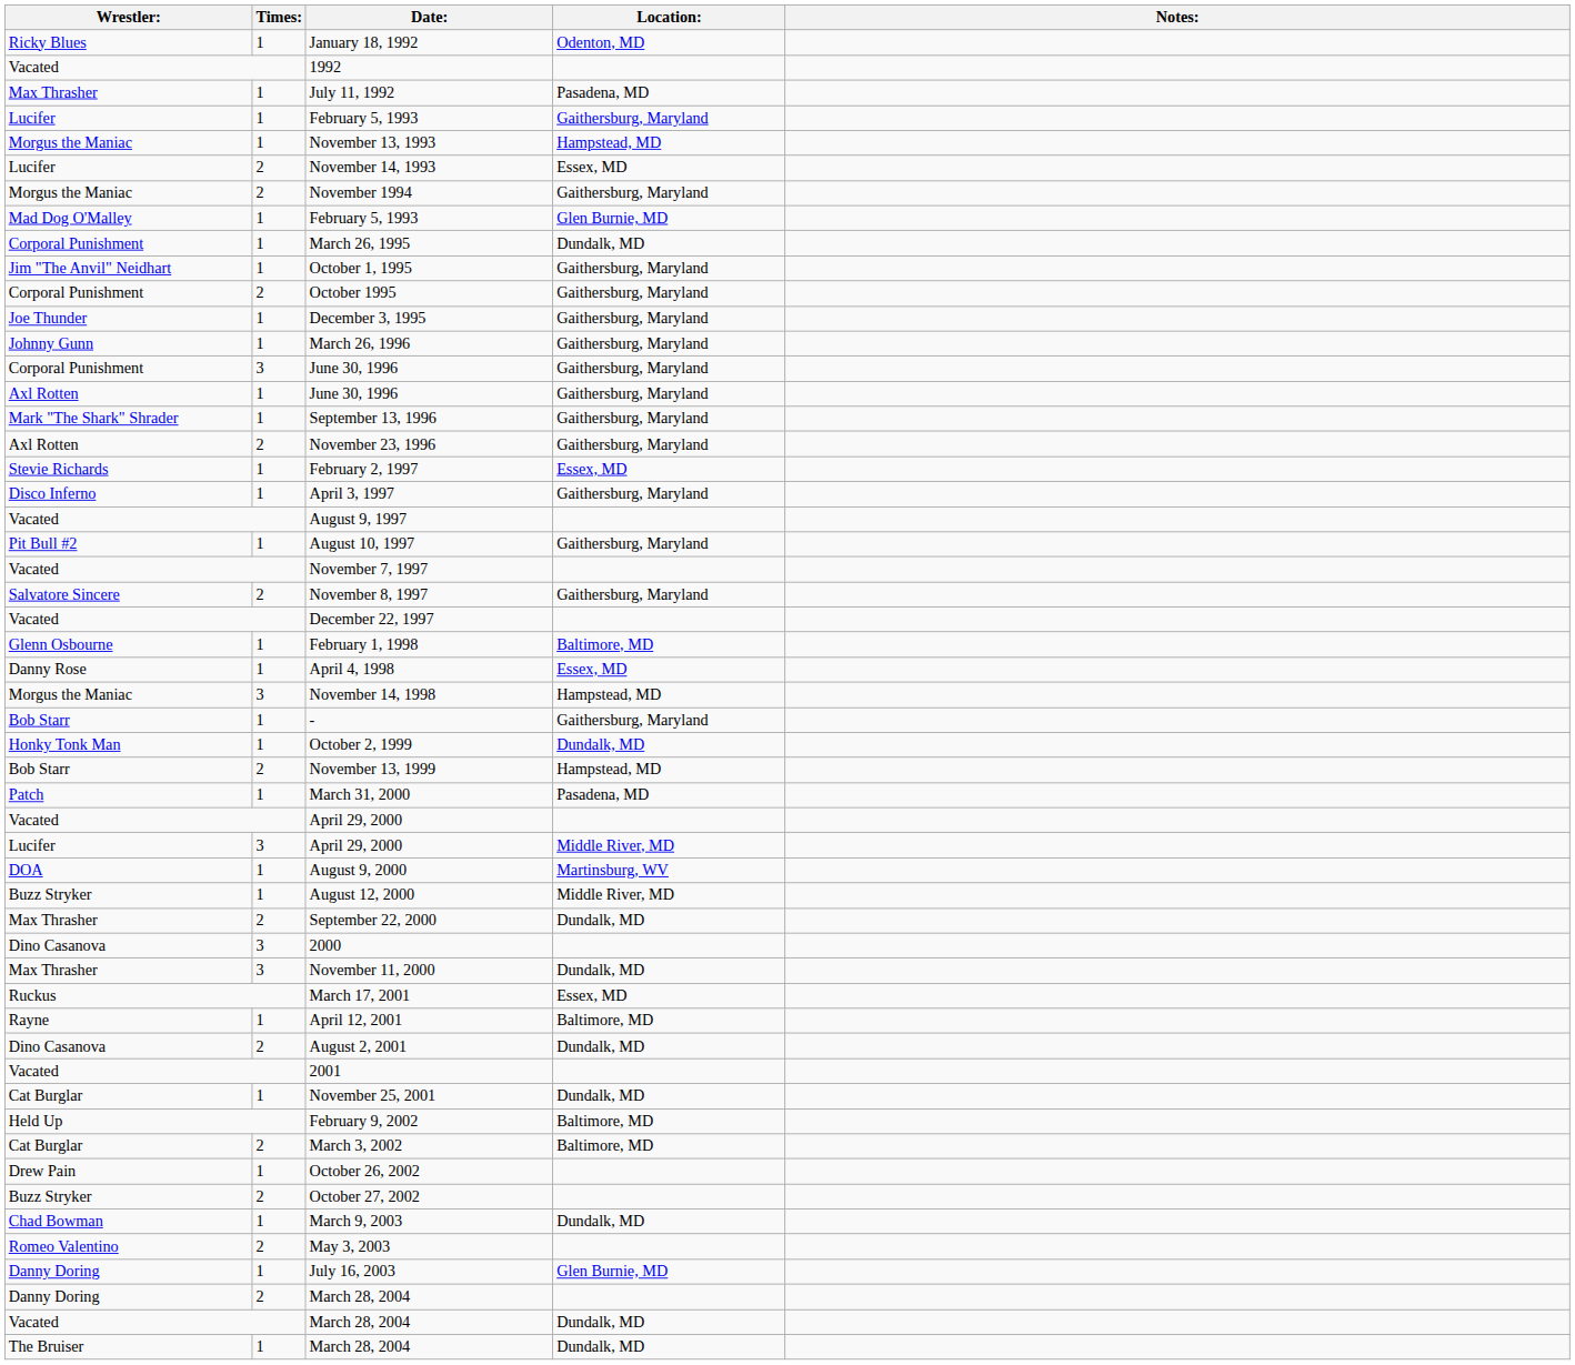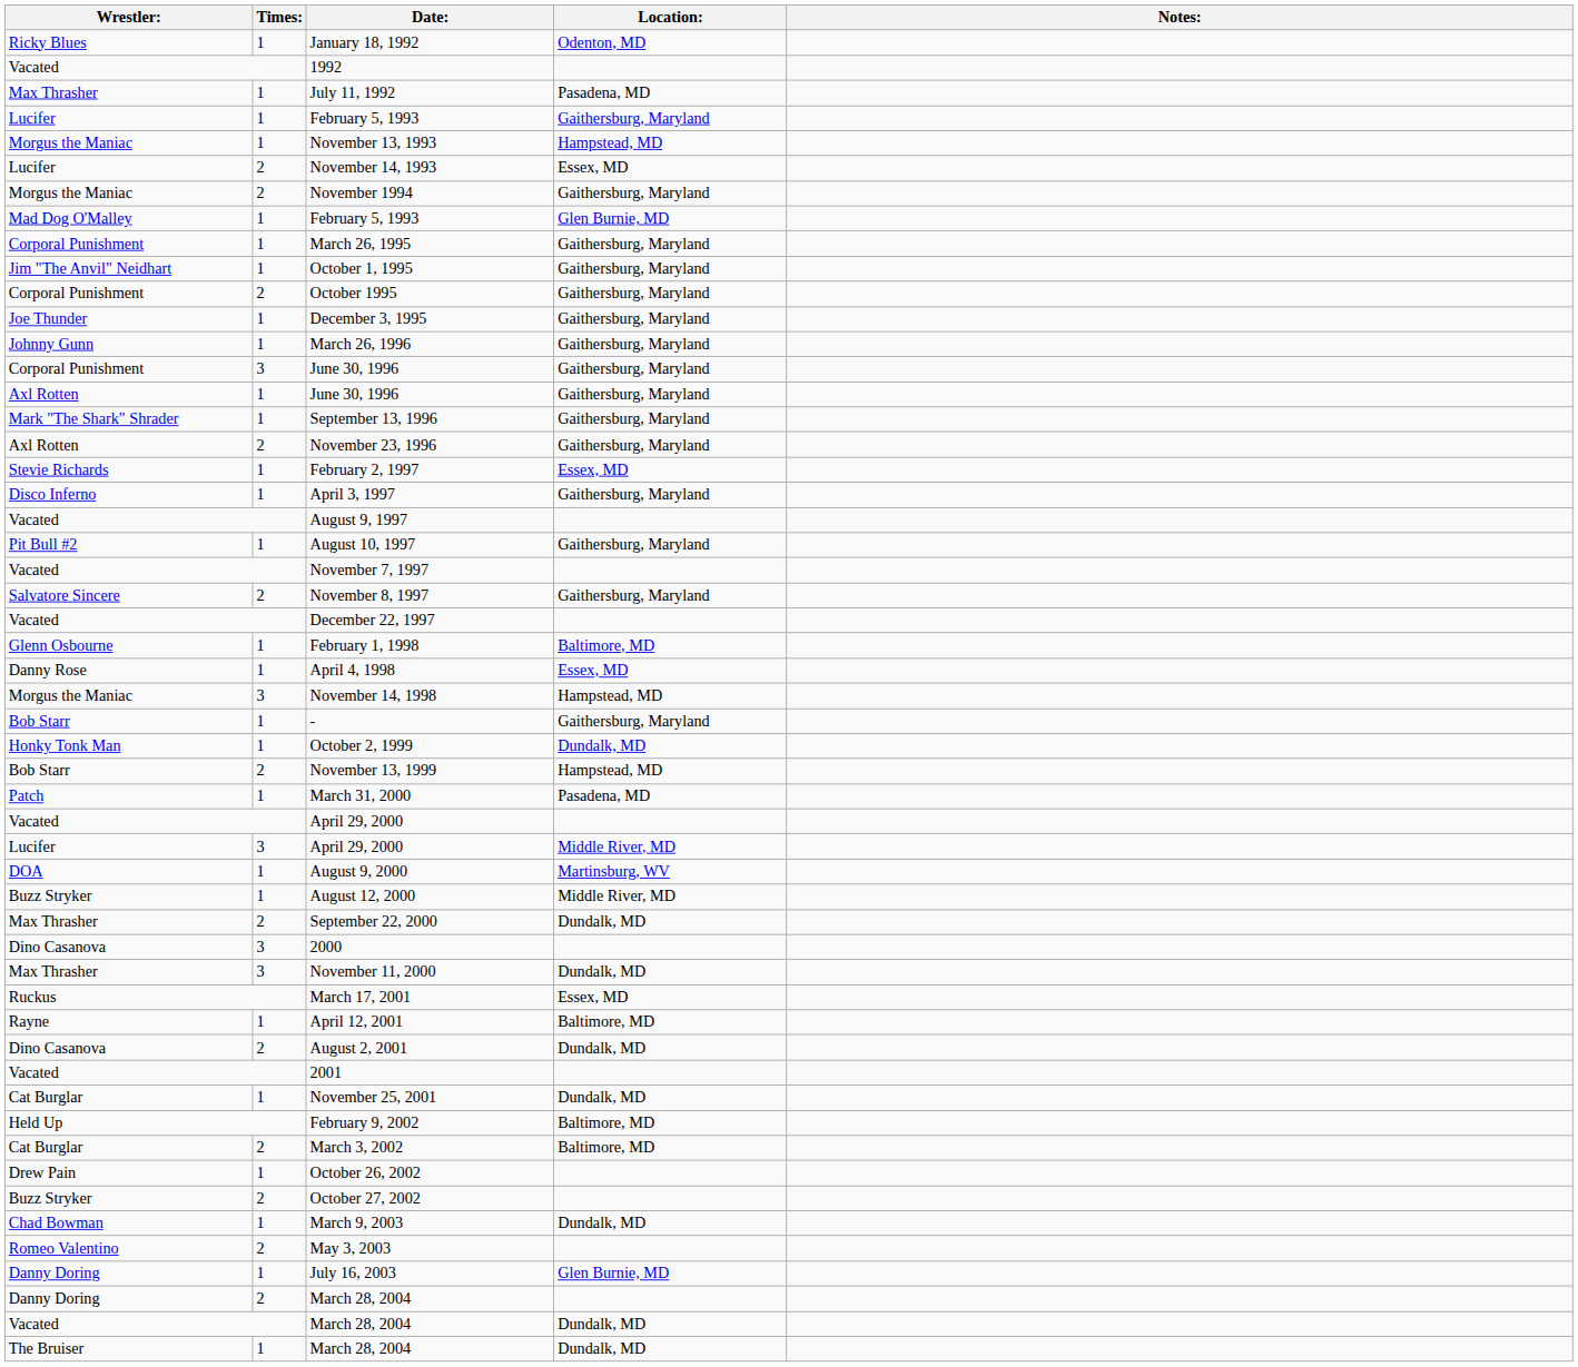 <table class="wikitable" width=100%>
 <tr>
 <th width=16%>Wrestler:</th>
 <th width=1%>Times:</th>
 <th width=16%>Date:</th>
 <th width=15%>Location:</th>
 <th width=51%>Notes:</th>
 </tr>
 <tr>
 <td><a href='#'>Ricky Blues</a></td>
 <td>1</td>
 <td>January 18, 1992</td>
 <td><a href='#'>Odenton, MD</a></td>
 <td></td>
 </tr>
 <tr>
 <td colspan=2>Vacated</td>
 <td>1992</td>
 <td></td>
 <td></td>
 </tr>
 <tr>
 <td><a href='#'>Max Thrasher</a></td>
 <td>1</td>
 <td>July 11, 1992</td>
 <td>Pasadena, MD</td>
 <td></td>
 </tr>
 <tr>
 <td><a href='#'>Lucifer</a></td>
 <td>1</td>
 <td>February 5, 1993</td>
 <td><a href='#'>Gaithersburg, Maryland</a></td>
 <td></td>
 </tr>
 <tr>
 <td><a href='#'>Morgus the Maniac</a></td>
 <td>1</td>
 <td>November 13, 1993</td>
 <td><a href='#'>Hampstead, MD</a></td>
 <td></td>
 </tr>
 <tr>
 <td>Lucifer</td>
 <td>2</td>
 <td>November 14, 1993</td>
 <td>Essex, MD</td>
 <td></td>
 </tr>
 <tr>
 <td>Morgus the Maniac</td>
 <td>2</td>
 <td>November 1994</td>
 <td>Gaithersburg, Maryland</td>
 <td></td>
 </tr>
 <tr>
 <td><a href='#'>Mad Dog O'Malley</a></td>
 <td>1</td>
 <td>February 5, 1993</td>
 <td><a href='#'>Glen Burnie, MD</a></td>
 <td></td>
 </tr>
 <tr>
 <td><a href='#'>Corporal Punishment</a></td>
 <td>1</td>
 <td>March 26, 1995</td>
-<td>Dundalk, MD</td>
+<td>Gaithersburg, Maryland</td>
 <td></td>
 </tr>
 <tr>
 <td><a href='#'>Jim "The Anvil" Neidhart</a></td>
 <td>1</td>
 <td>October 1, 1995</td>
 <td>Gaithersburg, Maryland</td>
 <td></td>
 </tr>
 <tr>
 <td>Corporal Punishment</td>
 <td>2</td>
 <td>October 1995</td>
 <td>Gaithersburg, Maryland</td>
 <td></td>
 </tr>
 <tr>
 <td><a href='#'>Joe Thunder</a></td>
 <td>1</td>
 <td>December 3, 1995</td>
 <td>Gaithersburg, Maryland</td>
 <td></td>
 </tr>
 <tr>
 <td><a href='#'>Johnny Gunn</a></td>
 <td>1</td>
 <td>March 26, 1996</td>
 <td>Gaithersburg, Maryland</td>
 <td></td>
 </tr>
 <tr>
 <td>Corporal Punishment</td>
 <td>3</td>
 <td>June 30, 1996</td>
 <td>Gaithersburg, Maryland</td>
 <td></td>
 </tr>
 <tr>
 <td><a href='#'>Axl Rotten</a></td>
 <td>1</td>
 <td>June 30, 1996</td>
 <td>Gaithersburg, Maryland</td>
 <td></td>
 </tr>
 <tr>
 <td><a href='#'>Mark "The Shark" Shrader</a></td>
 <td>1</td>
 <td>September 13, 1996</td>
 <td>Gaithersburg, Maryland</td>
 <td></td>
 </tr>
 <tr>
 <td>Axl Rotten</td>
 <td>2</td>
 <td>November 23, 1996</td>
 <td>Gaithersburg, Maryland</td>
 <td></td>
 </tr>
 <tr>
 <td><a href='#'>Stevie Richards</a></td>
 <td>1</td>
 <td>February 2, 1997</td>
 <td><a href='#'>Essex, MD</a></td>
 <td></td>
 </tr>
 <tr>
 <td><a href='#'>Disco Inferno</a></td>
 <td>1</td>
 <td>April 3, 1997</td>
 <td>Gaithersburg, Maryland</td>
 <td></td>
 </tr>
 <tr>
 <td colspan=2>Vacated</td>
 <td>August 9, 1997</td>
 <td></td>
 <td></td>
 </tr>
 <tr>
 <td><a href='#'>Pit Bull #2</a></td>
 <td>1</td>
 <td>August 10, 1997</td>
 <td>Gaithersburg, Maryland</td>
 <td></td>
 </tr>
 <tr>
 <td colspan=2>Vacated</td>
 <td>November 7, 1997</td>
 <td></td>
 <td></td>
 </tr>
 <tr>
 <td><a href='#'>Salvatore Sincere</a></td>
 <td>2</td>
 <td>November 8, 1997</td>
 <td>Gaithersburg, Maryland</td>
 <td></td>
 </tr>
 <tr>
 <td colspan=2>Vacated</td>
 <td>December 22, 1997</td>
 <td></td>
 <td></td>
 </tr>
 <tr>
 <td><a href='#'>Glenn Osbourne</a></td>
 <td>1</td>
 <td>February 1, 1998</td>
 <td><a href='#'>Baltimore, MD</a></td>
 <td></td>
 </tr>
 <tr>
 <td>Danny Rose</td>
 <td>1</td>
 <td>April 4, 1998</td>
 <td><a href='#'>Essex, MD</a></td>
 <td></td>
 </tr>
 <tr>
 <td>Morgus the Maniac</td>
 <td>3</td>
 <td>November 14, 1998</td>
 <td>Hampstead, MD</td>
 <td></td>
 </tr>
 <tr>
 <td><a href='#'>Bob Starr</a></td>
 <td>1</td>
 <td>-</td>
 <td>Gaithersburg, Maryland</td>
 <td></td>
 </tr>
 <tr>
 <td><a href='#'>Honky Tonk Man</a></td>
 <td>1</td>
 <td>October 2, 1999</td>
 <td><a href='#'>Dundalk, MD</a></td>
 <td></td>
 </tr>
 <tr>
 <td>Bob Starr</td>
 <td>2</td>
 <td>November 13, 1999</td>
 <td>Hampstead, MD</td>
 <td></td>
 </tr>
 <tr>
 <td><a href='#'>Patch</a></td>
 <td>1</td>
 <td>March 31, 2000</td>
 <td>Pasadena, MD</td>
 <td></td>
 </tr>
 <tr>
 <td colspan=2>Vacated</td>
 <td>April 29, 2000</td>
 <td></td>
 <td></td>
 </tr>
 <tr>
 <td>Lucifer</td>
 <td>3</td>
 <td>April 29, 2000</td>
 <td><a href='#'>Middle River, MD</a></td>
 <td></td>
 </tr>
 <tr>
 <td><a href='#'>DOA</a></td>
 <td>1</td>
 <td>August 9, 2000</td>
 <td><a href='#'>Martinsburg, WV</a></td>
 <td></td>
 </tr>
 <tr>
 <td>Buzz Stryker</td>
 <td>1</td>
 <td>August 12, 2000</td>
 <td>Middle River, MD</td>
 <td></td>
 </tr>
 <tr>
 <td>Max Thrasher</td>
 <td>2</td>
 <td>September 22, 2000</td>
 <td>Dundalk, MD</td>
 <td></td>
 </tr>
 <tr>
 <td>Dino Casanova</td>
 <td>3</td>
 <td>2000</td>
 <td></td>
 <td></td>
 </tr>
 <tr>
 <td>Max Thrasher</td>
 <td>3</td>
 <td>November 11, 2000</td>
 <td>Dundalk, MD</td>
 <td></td>
 </tr>
 <tr>
 <td colspan=2>Ruckus</td>
 <td>March 17, 2001</td>
 <td>Essex, MD</td>
 <td></td>
 </tr>
 <tr>
 <td>Rayne</td>
 <td>1</td>
 <td>April 12, 2001</td>
 <td>Baltimore, MD</td>
 <td></td>
 </tr>
 <tr>
 <td>Dino Casanova</td>
 <td>2</td>
 <td>August 2, 2001</td>
 <td>Dundalk, MD</td>
 <td></td>
 </tr>
 <tr>
 <td colspan=2>Vacated</td>
 <td>2001</td>
 <td></td>
 <td></td>
 </tr>
 <tr>
 <td>Cat Burglar</td>
 <td>1</td>
 <td>November 25, 2001</td>
 <td>Dundalk, MD</td>
 <td></td>
 </tr>
 <tr>
 <td colspan=2>Held Up</td>
 <td>February 9, 2002</td>
 <td>Baltimore, MD</td>
 <td></td>
 </tr>
 <tr>
 <td>Cat Burglar</td>
 <td>2</td>
 <td>March 3, 2002</td>
 <td>Baltimore, MD</td>
 <td></td>
 </tr>
 <tr>
 <td>Drew Pain</td>
 <td>1</td>
 <td>October 26, 2002</td>
 <td></td>
 <td></td>
 </tr>
 <tr>
 <td>Buzz Stryker</td>
 <td>2</td>
 <td>October 27, 2002</td>
 <td></td>
 <td></td>
 </tr>
 <tr>
 <td><a href='#'>Chad Bowman</a></td>
 <td>1</td>
 <td>March 9, 2003</td>
 <td>Dundalk, MD</td>
 <td></td>
 </tr>
 <tr>
 <td><a href='#'>Romeo Valentino</a></td>
 <td>2</td>
 <td>May 3, 2003</td>
 <td></td>
 <td></td>
 </tr>
 <tr>
 <td><a href='#'>Danny Doring</a></td>
 <td>1</td>
 <td>July 16, 2003</td>
 <td><a href='#'>Glen Burnie, MD</a></td>
 <td></td>
 </tr>
 <tr>
 <td>Danny Doring</td>
 <td>2</td>
 <td>March 28, 2004</td>
 <td></td>
 <td></td>
 </tr>
 <tr>
 <td colspan=2>Vacated</td>
 <td>March 28, 2004</td>
 <td>Dundalk, MD</td>
 <td></td>
 </tr>
 <tr>
 <td>The Bruiser</td>
 <td>1</td>
 <td>March 28, 2004</td>
 <td>Dundalk, MD</td>
 <td></td>
 </tr>
 </table>
